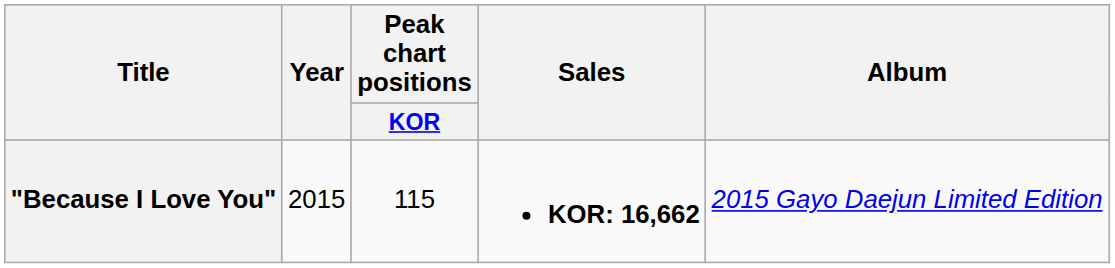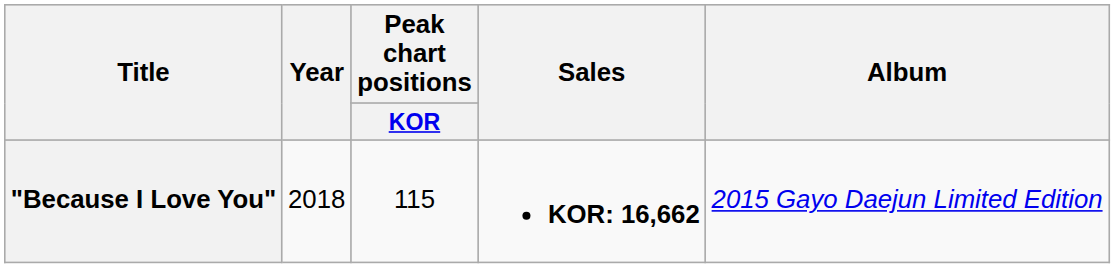 <table class="wikitable plainrowheaders" style="text-align:center;">
 <tr>
 <th scope="col" rowspan="2">Title</th>
 <th scope="col" rowspan="2">Year</th>
 <th scope="col" colspan="1">Peak chart positions</th>
 <th scope="col" rowspan="2">Sales</th>
 <th scope="col" rowspan="2">Album</th>
 </tr>
 <tr>
 <th scope="col" style="width:3em;font-size:90%;"><a href='#'>KOR</a><br></th>
 </tr>
 <tr>
 <th scope="row">"Because I Love You"</th>
-<td>2015</td>
+<td>2018</td>
 <td>115</td>
 <td><strong><br><ul><li>KOR: 16,662</li></ul></strong></td>
 <td><em><a href='#'>2015 Gayo Daejun Limited Edition</a></em></td>
 </tr>
 </table>
